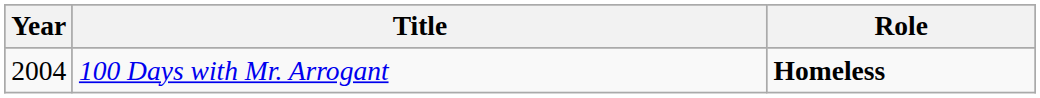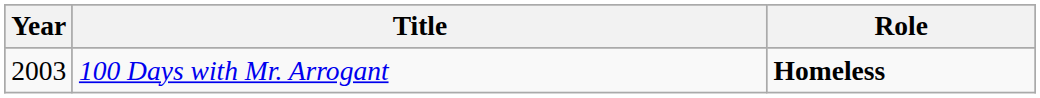 <table class="wikitable" style="width:600px">
 <tr>
 <th width=10>Year</th>
 <th>Title</th>
 <th>Role</th>
 </tr>
 <tr>
-<td>2004</td>
+<td>2003</td>
 <td><em><a href='#'>100 Days with Mr. Arrogant</a></em></td>
 <td><strong>Homeless</strong></td>
 </tr>
 </table>
